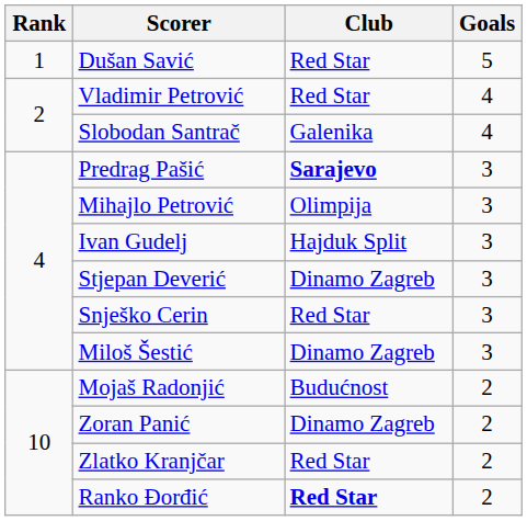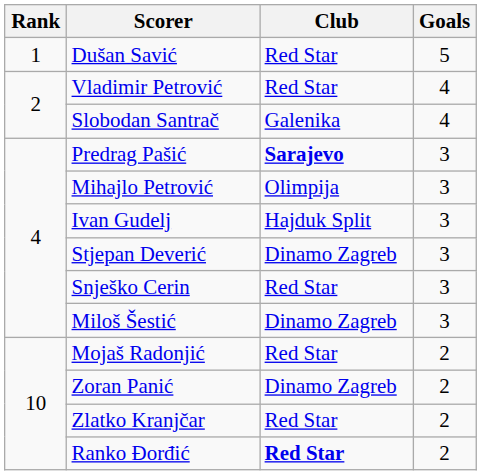 <table class="wikitable">
 <tr>
 <th width=40>Rank</th>
 <th width=140>Scorer</th>
 <th width=110>Club</th>
 <th width=40>Goals</th>
 </tr>
 <tr>
 <td rowspan=1 align=center>1</td>
 <td> <a href='#'>Dušan Savić</a></td>
 <td><a href='#'>Red Star</a></td>
 <td align=center>5</td>
 </tr>
 <tr>
 <td rowspan=2 align=center>2</td>
 <td> <a href='#'>Vladimir Petrović</a></td>
 <td><a href='#'>Red Star</a></td>
 <td align=center>4</td>
 </tr>
 <tr>
 <td> <a href='#'>Slobodan Santrač</a></td>
 <td><a href='#'>Galenika</a></td>
 <td align=center>4</td>
 </tr>
 <tr>
 <td rowspan=6 align=center>4</td>
 <td> <a href='#'>Predrag Pašić</a></td>
 <td><strong><a href='#'>Sarajevo</a></strong></td>
 <td align=center>3</td>
 </tr>
 <tr>
 <td> <a href='#'>Mihajlo Petrović</a></td>
 <td><a href='#'>Olimpija</a></td>
 <td align=center>3</td>
 </tr>
 <tr>
 <td> <a href='#'>Ivan Gudelj</a></td>
 <td><a href='#'>Hajduk Split</a></td>
 <td align=center>3</td>
 </tr>
 <tr>
 <td> <a href='#'>Stjepan Deverić</a></td>
 <td><a href='#'>Dinamo Zagreb</a></td>
 <td align=center>3</td>
 </tr>
 <tr>
 <td> <a href='#'>Snješko Cerin</a></td>
 <td><a href='#'>Red Star</a></td>
 <td align=center>3</td>
 </tr>
 <tr>
 <td> <a href='#'>Miloš Šestić</a></td>
 <td><a href='#'>Dinamo Zagreb</a></td>
 <td align=center>3</td>
 </tr>
 <tr>
 <td rowspan=4 align=center>10</td>
 <td> <a href='#'>Mojaš Radonjić</a></td>
-<td><a href='#'>Budućnost</a></td>
+<td><a href='#'>Red Star</a></td>
 <td align=center>2</td>
 </tr>
 <tr>
 <td> <a href='#'>Zoran Panić</a></td>
 <td><a href='#'>Dinamo Zagreb</a></td>
 <td align=center>2</td>
 </tr>
 <tr>
 <td> <a href='#'>Zlatko Kranjčar</a></td>
 <td><a href='#'>Red Star</a></td>
 <td align=center>2</td>
 </tr>
 <tr>
 <td> <a href='#'>Ranko Đorđić</a></td>
 <td><strong><a href='#'>Red Star</a></strong></td>
 <td align=center>2</td>
 </tr>
 </table>
